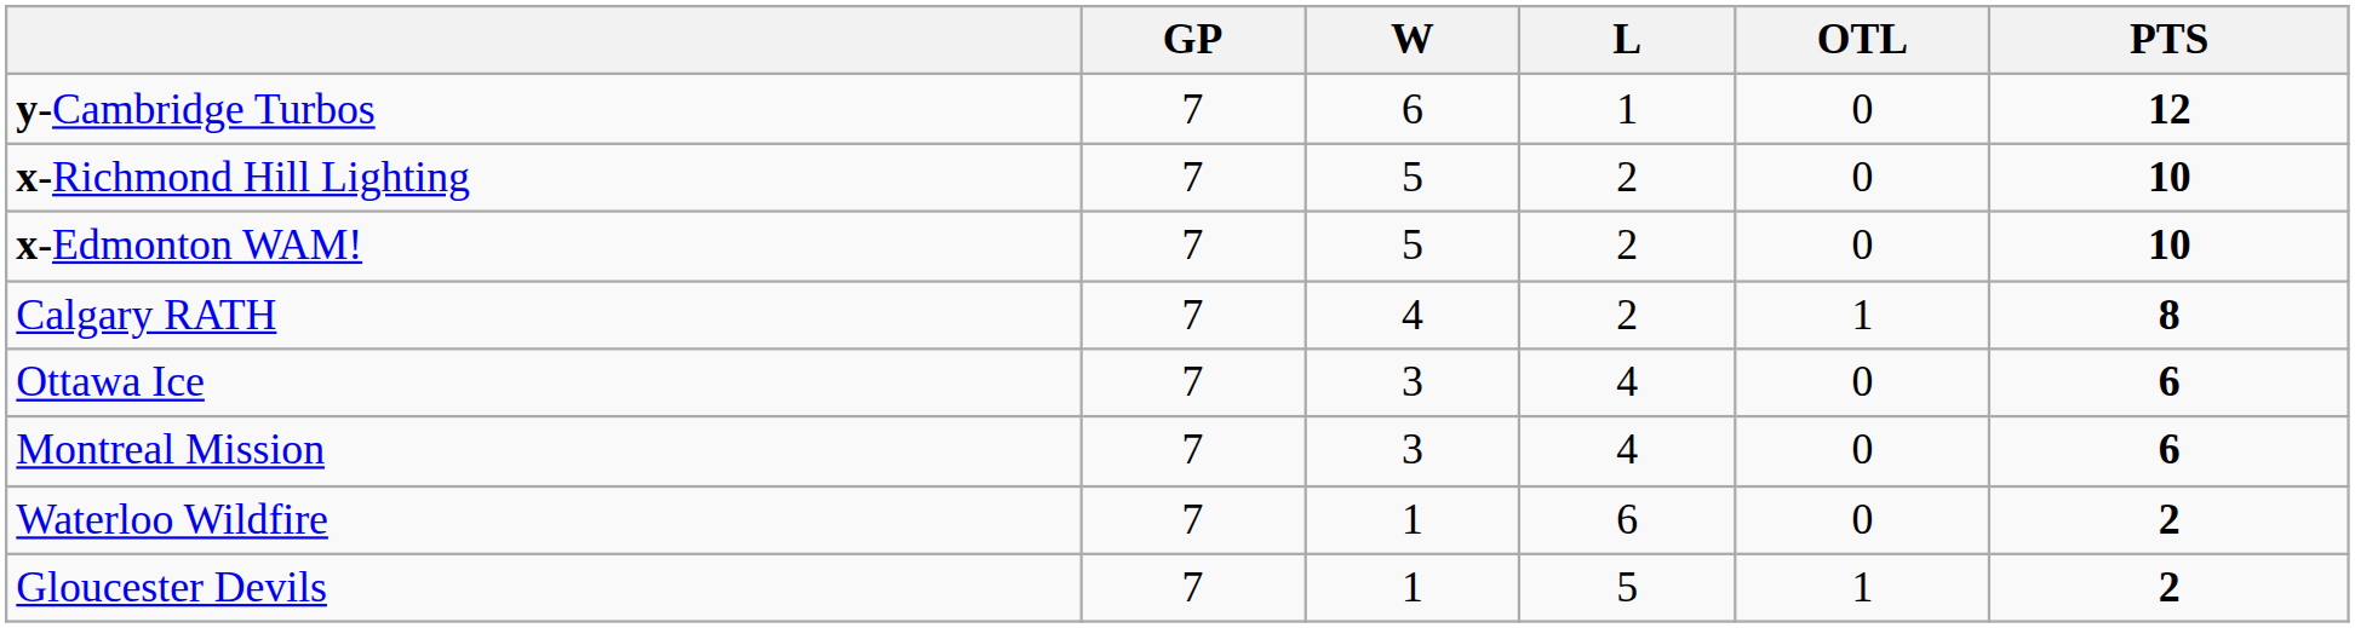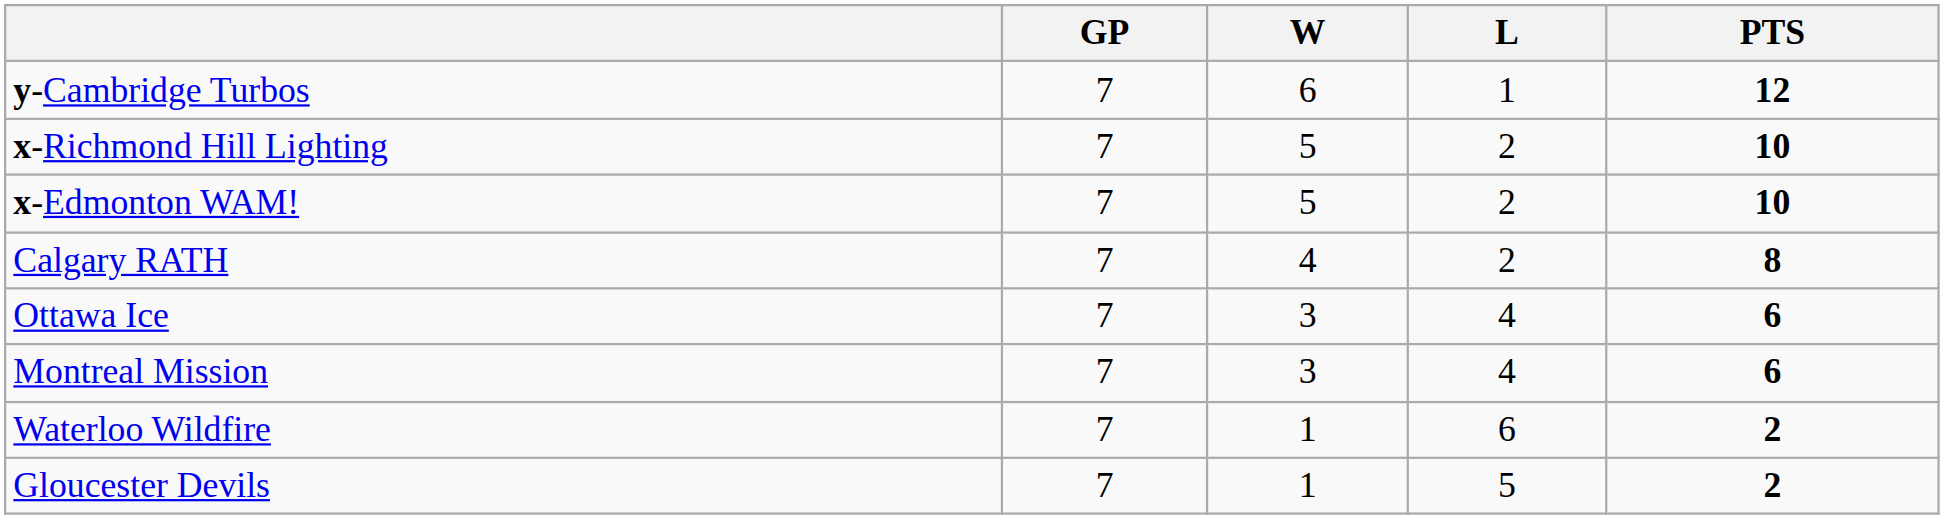 <table class="wikitable" style="text-align:center">
 <tr>
 <th bgcolor="#DDDDFF" width="15%"></th>
 <th bgcolor="#DDDDFF" width="3%">GP</th>
 <th bgcolor="#DDDDFF" width="3%">W</th>
 <th bgcolor="#DDDDFF" width="3%">L</th>
-<th bgcolor="#DDDDFF" width="3%">OTL</th>
 <th bgcolor="#DDDDFF" width="5%">PTS</th>
 </tr>
 <tr>
 <td align=left><strong>y</strong>-<a href='#'>Cambridge Turbos</a></td>
 <td>7</td>
 <td>6</td>
 <td>1</td>
-<td>0</td>
 <td><strong>12</strong></td>
 </tr>
 <tr>
 <td align=left><strong>x</strong>-<a href='#'>Richmond Hill Lighting</a></td>
 <td>7</td>
 <td>5</td>
 <td>2</td>
-<td>0</td>
 <td><strong>10</strong></td>
 </tr>
 <tr>
 <td align=left><strong>x</strong>-<a href='#'>Edmonton WAM!</a></td>
 <td>7</td>
 <td>5</td>
 <td>2</td>
-<td>0</td>
 <td><strong>10</strong></td>
 </tr>
 <tr>
 <td align=left><a href='#'>Calgary RATH</a></td>
 <td>7</td>
 <td>4</td>
 <td>2</td>
-<td>1</td>
 <td><strong>8</strong></td>
 </tr>
 <tr>
 <td align=left><a href='#'>Ottawa Ice</a></td>
 <td>7</td>
 <td>3</td>
 <td>4</td>
-<td>0</td>
 <td><strong>6</strong></td>
 </tr>
 <tr>
 <td align=left><a href='#'>Montreal Mission</a></td>
 <td>7</td>
 <td>3</td>
 <td>4</td>
-<td>0</td>
 <td><strong>6</strong></td>
 </tr>
 <tr>
 <td align=left><a href='#'>Waterloo Wildfire</a></td>
 <td>7</td>
 <td>1</td>
 <td>6</td>
-<td>0</td>
 <td><strong>2</strong></td>
 </tr>
 <tr>
 <td align=left><a href='#'>Gloucester Devils</a></td>
 <td>7</td>
 <td>1</td>
 <td>5</td>
-<td>1</td>
 <td><strong>2</strong></td>
 </tr>
 </table>
